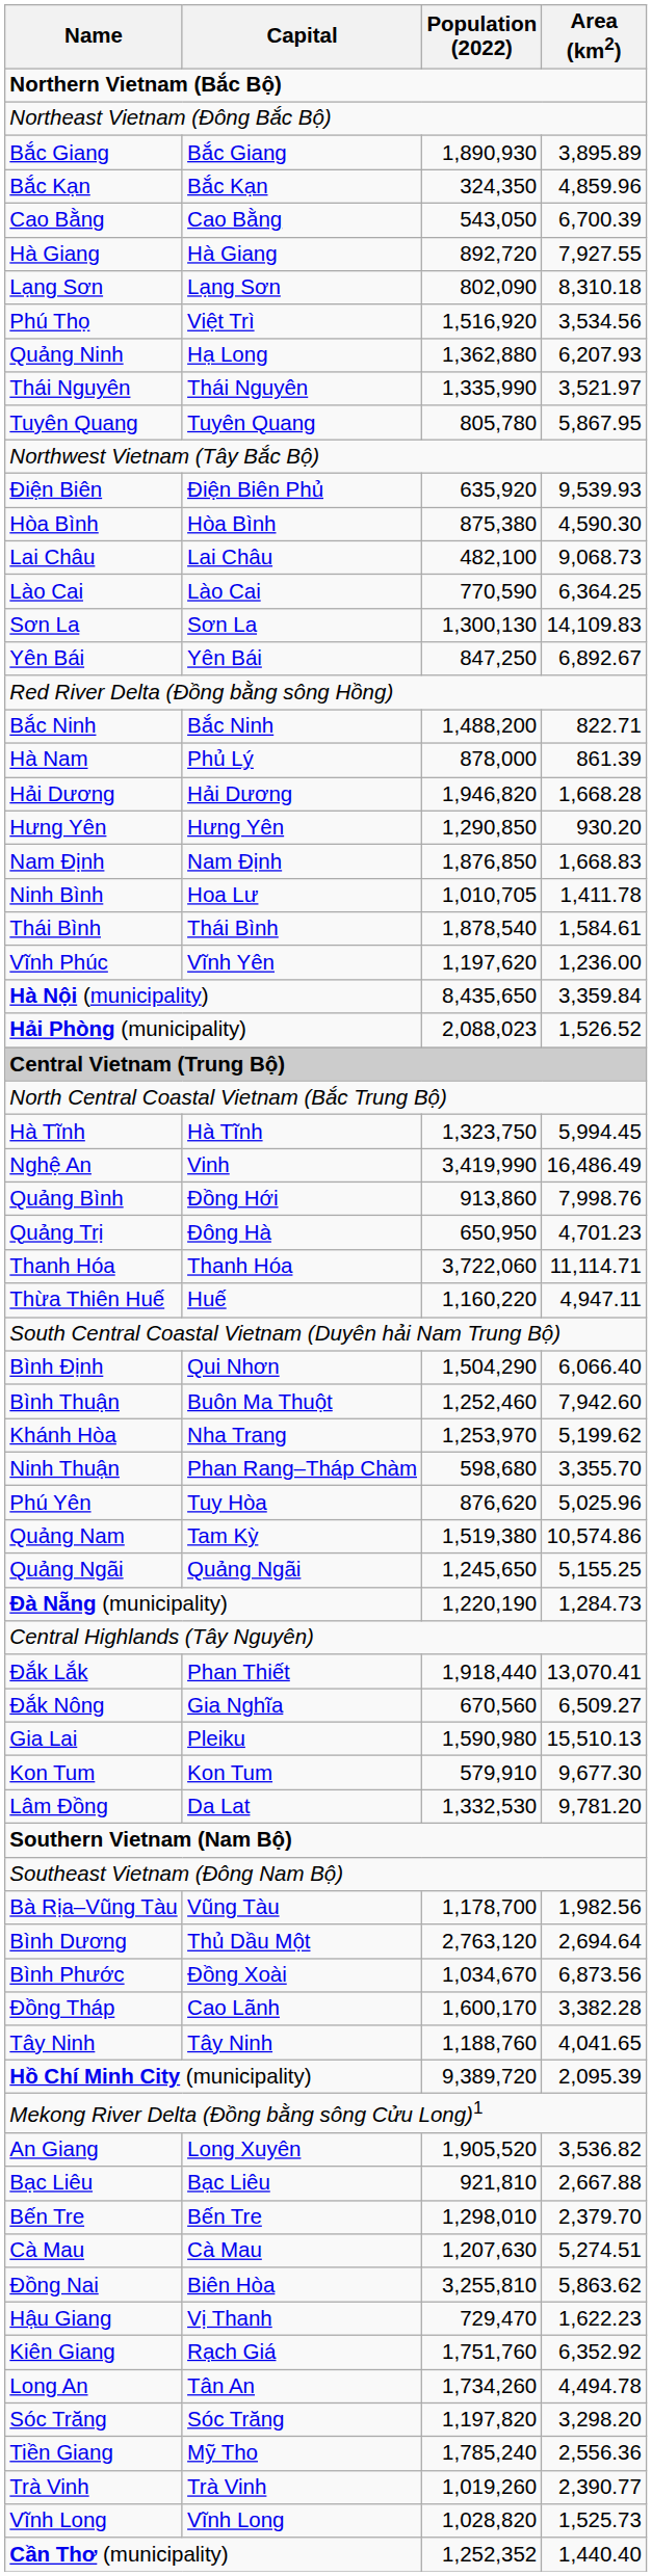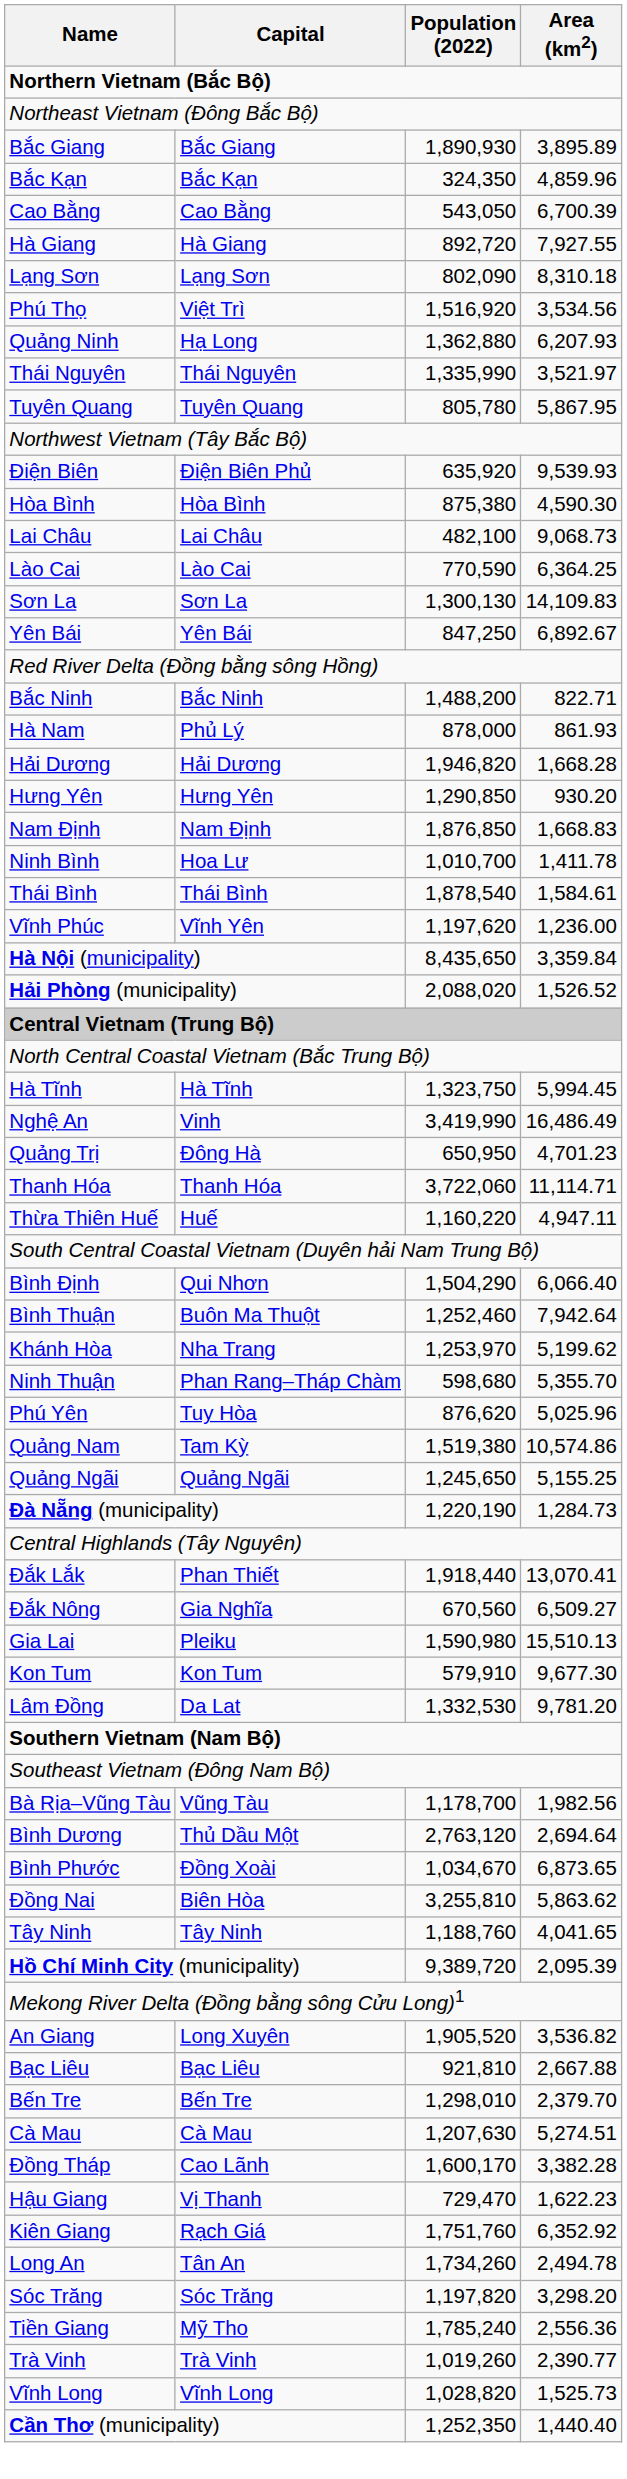 <table class="wikitable">
 <tr>
 <th>Name</th>
 <th>Capital</th>
 <th>Population<br>(2022)</th>
 <th>Area<br>(km<sup>2</sup>)</th>
 </tr>
 <tr --bgcolor=#CCCCCC>
 <td colspan=4><strong>Northern Vietnam (Bắc Bộ)</strong></td>
 </tr>
 <tr --bgcolor=#DDDDDD>
 <td colspan=4><em>Northeast Vietnam (Đông Bắc Bộ)</em></td>
 </tr>
 <tr -->
 <td><a href='#'>Bắc Giang</a></td>
 <td><a href='#'>Bắc Giang</a></td>
 <td align="right">1,890,930</td>
 <td align="right">3,895.89</td>
 </tr>
 <tr -->
 <td><a href='#'>Bắc Kạn</a></td>
 <td><a href='#'>Bắc Kạn</a></td>
 <td align="right">324,350</td>
 <td align="right">4,859.96</td>
 </tr>
 <tr -->
 <td><a href='#'>Cao Bằng</a></td>
 <td><a href='#'>Cao Bằng</a></td>
 <td align="right">543,050</td>
 <td align="right">6,700.39</td>
 </tr>
 <tr -->
 <td><a href='#'>Hà Giang</a></td>
 <td><a href='#'>Hà Giang</a></td>
 <td align="right">892,720</td>
 <td align="right">7,927.55</td>
 </tr>
 <tr -->
 <td><a href='#'>Lạng Sơn</a></td>
 <td><a href='#'>Lạng Sơn</a></td>
 <td align="right">802,090</td>
 <td align="right">8,310.18</td>
 </tr>
 <tr -->
 <td><a href='#'>Phú Thọ</a></td>
 <td><a href='#'>Việt Trì</a></td>
 <td align="right">1,516,920</td>
 <td align="right">3,534.56</td>
 </tr>
 <tr -->
 <td><a href='#'>Quảng Ninh</a></td>
 <td><a href='#'>Hạ Long</a></td>
 <td align="right">1,362,880</td>
 <td align="right">6,207.93</td>
 </tr>
 <tr -->
 <td><a href='#'>Thái Nguyên</a></td>
 <td><a href='#'>Thái Nguyên</a></td>
 <td align="right">1,335,990</td>
 <td align="right">3,521.97</td>
 </tr>
 <tr -->
 <td><a href='#'>Tuyên Quang</a></td>
 <td><a href='#'>Tuyên Quang</a></td>
 <td align="right">805,780</td>
 <td align="right">5,867.95</td>
 </tr>
 <tr --bgcolor=#DDDDDD>
 <td colspan=4><em>Northwest Vietnam (Tây Bắc Bộ)</em></td>
 </tr>
 <tr -->
 <td><a href='#'>Điện Biên</a></td>
 <td><a href='#'>Điện Biên Phủ</a></td>
 <td align="right">635,920</td>
 <td align="right">9,539.93</td>
 </tr>
 <tr -->
 <td><a href='#'>Hòa Bình</a></td>
 <td><a href='#'>Hòa Bình</a></td>
 <td align="right">875,380</td>
 <td align="right">4,590.30</td>
 </tr>
 <tr -->
 <td><a href='#'>Lai Châu</a></td>
 <td><a href='#'>Lai Châu</a></td>
 <td align="right">482,100</td>
 <td align="right">9,068.73</td>
 </tr>
 <tr -->
 <td><a href='#'>Lào Cai</a></td>
 <td><a href='#'>Lào Cai</a></td>
 <td align="right">770,590</td>
 <td align="right">6,364.25</td>
 </tr>
 <tr -->
 <td><a href='#'>Sơn La</a></td>
 <td><a href='#'>Sơn La</a></td>
 <td align="right">1,300,130</td>
 <td align="right">14,109.83</td>
 </tr>
 <tr -->
 <td><a href='#'>Yên Bái</a></td>
 <td><a href='#'>Yên Bái</a></td>
 <td align="right">847,250</td>
 <td align="right">6,892.67</td>
 </tr>
 <tr --bgcolor=#DDDDDD>
 <td colspan=4><em>Red River Delta (Đồng bằng sông Hồng)</em></td>
 </tr>
 <tr -->
 <td><a href='#'>Bắc Ninh</a></td>
 <td><a href='#'>Bắc Ninh</a></td>
 <td align="right">1,488,200</td>
 <td align="right">822.71</td>
 </tr>
 <tr -->
 <td><a href='#'>Hà Nam</a></td>
 <td><a href='#'>Phủ Lý</a></td>
 <td align="right">878,000</td>
-<td align="right">861.39</td>
+<td align="right">861.93</td>
 </tr>
 <tr -->
 <td><a href='#'>Hải Dương</a></td>
 <td><a href='#'>Hải Dương</a></td>
 <td align="right">1,946,820</td>
 <td align="right">1,668.28</td>
 </tr>
 <tr -->
 <td><a href='#'>Hưng Yên</a></td>
 <td><a href='#'>Hưng Yên</a></td>
 <td align="right">1,290,850</td>
 <td align="right">930.20</td>
 </tr>
 <tr -->
 <td><a href='#'>Nam Định</a></td>
 <td><a href='#'>Nam Định</a></td>
 <td align="right">1,876,850</td>
 <td align="right">1,668.83</td>
 </tr>
 <tr -->
 <td><a href='#'>Ninh Bình</a></td>
 <td><a href='#'>Hoa Lư</a></td>
-<td align="right">1,010,705</td>
+<td align="right">1,010,700</td>
 <td align="right">1,411.78</td>
 </tr>
 <tr -->
 <td><a href='#'>Thái Bình</a></td>
 <td><a href='#'>Thái Bình</a></td>
 <td align="right">1,878,540</td>
 <td align="right">1,584.61</td>
 </tr>
 <tr -->
 <td><a href='#'>Vĩnh Phúc</a></td>
 <td><a href='#'>Vĩnh Yên</a></td>
 <td align="right">1,197,620</td>
 <td align="right">1,236.00</td>
 </tr>
 <tr -->
 <td colspan=2><a href='#'><strong>Hà Nội</strong></a> (<a href='#'>municipality</a>)</td>
 <td align="right">8,435,650</td>
 <td align="right">3,359.84</td>
 </tr>
 <tr -->
 <td colspan=2><a href='#'><strong>Hải Phòng</strong></a> (municipality)</td>
-<td align="right">2,088,023</td>
+<td align="right">2,088,020</td>
 <td align="right">1,526.52</td>
 </tr>
 <tr -- bgcolor=#CCCCCC>
 <td colspan=4><strong>Central Vietnam (Trung Bộ)</strong></td>
 </tr>
 <tr --bgcolor=#DDDDDD>
 <td colspan=4><em>North Central Coastal Vietnam (Bắc Trung Bộ)</em></td>
 </tr>
 <tr -->
 <td><a href='#'>Hà Tĩnh</a></td>
 <td><a href='#'>Hà Tĩnh</a></td>
 <td align="right">1,323,750</td>
 <td align="right">5,994.45</td>
 </tr>
 <tr -->
 <td><a href='#'>Nghệ An</a></td>
 <td><a href='#'>Vinh</a></td>
 <td align="right">3,419,990</td>
 <td align="right">16,486.49</td>
-</tr>
-<tr -->
-<td><a href='#'>Quảng Bình</a></td>
-<td><a href='#'>Đồng Hới</a></td>
-<td align="right">913,860</td>
-<td align="right">7,998.76</td>
 </tr>
 <tr -->
 <td><a href='#'>Quảng Trị</a></td>
 <td><a href='#'>Đông Hà</a></td>
 <td align="right">650,950</td>
 <td align="right">4,701.23</td>
 </tr>
 <tr -->
 <td><a href='#'>Thanh Hóa</a></td>
 <td><a href='#'>Thanh Hóa</a></td>
 <td align="right">3,722,060</td>
 <td align="right">11,114.71</td>
 </tr>
 <tr -->
 <td><a href='#'>Thừa Thiên Huế</a></td>
 <td><a href='#'>Huế</a></td>
 <td align="right">1,160,220</td>
 <td align="right">4,947.11</td>
 </tr>
 <tr --bgcolor=#DDDDDD>
 <td colspan=4><em>South Central Coastal Vietnam (Duyên hải Nam Trung Bộ)</em></td>
 </tr>
 <tr -->
 <td><a href='#'>Bình Định</a></td>
 <td><a href='#'>Qui Nhơn</a></td>
 <td align="right">1,504,290</td>
 <td align="right">6,066.40</td>
 </tr>
 <tr -->
 <td><a href='#'>Bình Thuận</a></td>
 <td><a href='#'>Buôn Ma Thuột</a></td>
 <td align="right">1,252,460</td>
-<td align="right">7,942.60</td>
+<td align="right">7,942.64</td>
 </tr>
 <tr -->
 <td><a href='#'>Khánh Hòa</a></td>
 <td><a href='#'>Nha Trang</a></td>
 <td align="right">1,253,970</td>
 <td align="right">5,199.62</td>
 </tr>
 <tr -->
 <td><a href='#'>Ninh Thuận</a></td>
 <td><a href='#'>Phan Rang–Tháp Chàm</a></td>
 <td align="right">598,680</td>
-<td align="right">3,355.70</td>
+<td align="right">5,355.70</td>
 </tr>
 <tr -->
 <td><a href='#'>Phú Yên</a></td>
 <td><a href='#'>Tuy Hòa</a></td>
 <td align="right">876,620</td>
 <td align="right">5,025.96</td>
 </tr>
 <tr -->
 <td><a href='#'>Quảng Nam</a></td>
 <td><a href='#'>Tam Kỳ</a></td>
 <td align="right">1,519,380</td>
 <td align="right">10,574.86</td>
 </tr>
 <tr -->
 <td><a href='#'>Quảng Ngãi</a></td>
 <td><a href='#'>Quảng Ngãi</a></td>
 <td align="right">1,245,650</td>
 <td align="right">5,155.25</td>
 </tr>
 <tr -->
 <td colspan=2><a href='#'><strong>Đà Nẵng</strong></a> (municipality)</td>
 <td align="right">1,220,190</td>
 <td align="right">1,284.73</td>
 </tr>
 <tr --bgcolor=#DDDDDD>
 <td colspan=4><em>Central Highlands (Tây Nguyên)</em></td>
 </tr>
 <tr -->
 <td><a href='#'>Đắk Lắk</a></td>
 <td><a href='#'>Phan Thiết</a></td>
 <td align="right">1,918,440</td>
 <td align="right">13,070.41</td>
 </tr>
 <tr -->
 <td><a href='#'>Đắk Nông</a></td>
 <td><a href='#'>Gia Nghĩa</a></td>
 <td align="right">670,560</td>
 <td align="right">6,509.27</td>
 </tr>
 <tr -->
 <td><a href='#'>Gia Lai</a></td>
 <td><a href='#'>Pleiku</a></td>
 <td align="right">1,590,980</td>
 <td align="right">15,510.13</td>
 </tr>
 <tr -->
 <td><a href='#'>Kon Tum</a></td>
 <td><a href='#'>Kon Tum</a></td>
 <td align="right">579,910</td>
 <td align="right">9,677.30</td>
 </tr>
 <tr -->
 <td><a href='#'>Lâm Đồng</a></td>
 <td><a href='#'>Da Lat</a></td>
 <td align="right">1,332,530</td>
 <td align="right">9,781.20</td>
 </tr>
 <tr --bgcolor=#CCCCCC>
 <td colspan=4><strong>Southern Vietnam (Nam Bộ)</strong></td>
 </tr>
 <tr --bgcolor=#DDDDDD>
 <td colspan=4><em>Southeast Vietnam (Đông Nam Bộ)</em></td>
 </tr>
 <tr -->
 <td><a href='#'>Bà Rịa–Vũng Tàu</a></td>
 <td><a href='#'>Vũng Tàu</a></td>
 <td align="right">1,178,700</td>
 <td align="right">1,982.56</td>
 </tr>
 <tr -->
 <td><a href='#'>Bình Dương</a></td>
 <td><a href='#'>Thủ Dầu Một</a></td>
 <td align="right">2,763,120</td>
 <td align="right">2,694.64</td>
 </tr>
 <tr -->
 <td><a href='#'>Bình Phước</a></td>
 <td><a href='#'>Đồng Xoài</a></td>
 <td align="right">1,034,670</td>
-<td align="right">6,873.56</td>
+<td align="right">6,873.65</td>
 </tr>
 <tr -->
-<td><a href='#'>Đồng Tháp</a></td>
-<td><a href='#'>Cao Lãnh</a></td>
-<td align="right">1,600,170</td>
-<td align="right">3,382.28</td>
+<td><a href='#'>Đồng Nai</a></td>
+<td><a href='#'>Biên Hòa</a></td>
+<td align="right">3,255,810</td>
+<td align="right">5,863.62</td>
 </tr>
 <tr -->
 <td><a href='#'>Tây Ninh</a></td>
 <td><a href='#'>Tây Ninh</a></td>
 <td align="right">1,188,760</td>
 <td align="right">4,041.65</td>
 </tr>
 <tr -->
 <td colspan=2><a href='#'><strong>Hồ Chí Minh City</strong></a> (municipality)</td>
 <td align="right">9,389,720</td>
 <td align="right">2,095.39</td>
 </tr>
 <tr --bgcolor=#DDDDDD>
 <td colspan=4><em>Mekong River Delta (Đồng bằng sông Cửu Long)</em><sup>1</sup></td>
 </tr>
 <tr -->
 <td><a href='#'>An Giang</a></td>
 <td><a href='#'>Long Xuyên</a></td>
 <td align="right">1,905,520</td>
 <td align="right">3,536.82</td>
 </tr>
 <tr -->
 <td><a href='#'>Bạc Liêu</a></td>
 <td><a href='#'>Bạc Liêu</a></td>
 <td align="right">921,810</td>
 <td align="right">2,667.88</td>
 </tr>
 <tr -->
 <td><a href='#'>Bến Tre</a></td>
 <td><a href='#'>Bến Tre</a></td>
 <td align="right">1,298,010</td>
 <td align="right">2,379.70</td>
 </tr>
 <tr -->
 <td><a href='#'>Cà Mau</a></td>
 <td><a href='#'>Cà Mau</a></td>
 <td align="right">1,207,630</td>
 <td align="right">5,274.51</td>
 </tr>
 <tr -->
-<td><a href='#'>Đồng Nai</a></td>
-<td><a href='#'>Biên Hòa</a></td>
-<td align="right">3,255,810</td>
-<td align="right">5,863.62</td>
+<td><a href='#'>Đồng Tháp</a></td>
+<td><a href='#'>Cao Lãnh</a></td>
+<td align="right">1,600,170</td>
+<td align="right">3,382.28</td>
 </tr>
 <tr -->
 <td><a href='#'>Hậu Giang</a></td>
 <td><a href='#'>Vị Thanh</a></td>
 <td align="right">729,470</td>
 <td align="right">1,622.23</td>
 </tr>
 <tr -->
 <td><a href='#'>Kiên Giang</a></td>
 <td><a href='#'>Rạch Giá</a></td>
 <td align="right">1,751,760</td>
 <td align="right">6,352.92</td>
 </tr>
 <tr -->
 <td><a href='#'>Long An</a></td>
 <td><a href='#'>Tân An</a></td>
 <td align="right">1,734,260</td>
-<td align="right">4,494.78</td>
+<td align="right">2,494.78</td>
 </tr>
 <tr -->
 <td><a href='#'>Sóc Trăng</a></td>
 <td><a href='#'>Sóc Trăng</a></td>
 <td align="right">1,197,820</td>
 <td align="right">3,298.20</td>
 </tr>
 <tr -->
 <td><a href='#'>Tiền Giang</a></td>
 <td><a href='#'>Mỹ Tho</a></td>
 <td align="right">1,785,240</td>
 <td align="right">2,556.36</td>
 </tr>
 <tr -->
 <td><a href='#'>Trà Vinh</a></td>
 <td><a href='#'>Trà Vinh</a></td>
 <td align="right">1,019,260</td>
 <td align="right">2,390.77</td>
 </tr>
 <tr -->
 <td><a href='#'>Vĩnh Long</a></td>
 <td><a href='#'>Vĩnh Long</a></td>
 <td align="right">1,028,820</td>
 <td align="right">1,525.73</td>
 </tr>
 <tr -->
 <td colspan=2><strong><a href='#'>Cần Thơ</a></strong> (municipality)</td>
-<td align="right">1,252,352</td>
+<td align="right">1,252,350</td>
 <td align="right">1,440.40</td>
 </tr>
 </table>
